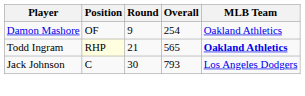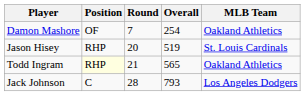 <table class="wikitable">
 <tr>
 <th>Player</th>
 <th>Position</th>
 <th>Round</th>
 <th>Overall</th>
 <th>MLB Team</th>
 </tr>
 <tr>
 <td><a href='#'>Damon Mashore</a></td>
 <td>OF</td>
-<td>9</td>
+<td>7</td>
 <td>254</td>
 <td><a href='#'>Oakland Athletics</a></td>
+</tr>
+<tr>
+<td>Jason Hisey</td>
+<td>RHP</td>
+<td>20</td>
+<td>519</td>
+<td><a href='#'>St. Louis Cardinals</a></td>
 </tr>
 <tr>
 <td>Todd Ingram</td>
 <td style="background: lightyellow;">RHP</td>
 <td>21</td>
 <td>565</td>
-<td><strong><a href='#'>Oakland Athletics</a></strong></td>
+<td><a href='#'>Oakland Athletics</a></td>
 </tr>
 <tr>
 <td>Jack Johnson</td>
 <td>C</td>
-<td>30</td>
+<td>28</td>
 <td>793</td>
 <td><a href='#'>Los Angeles Dodgers</a></td>
 </tr>
 </table>
